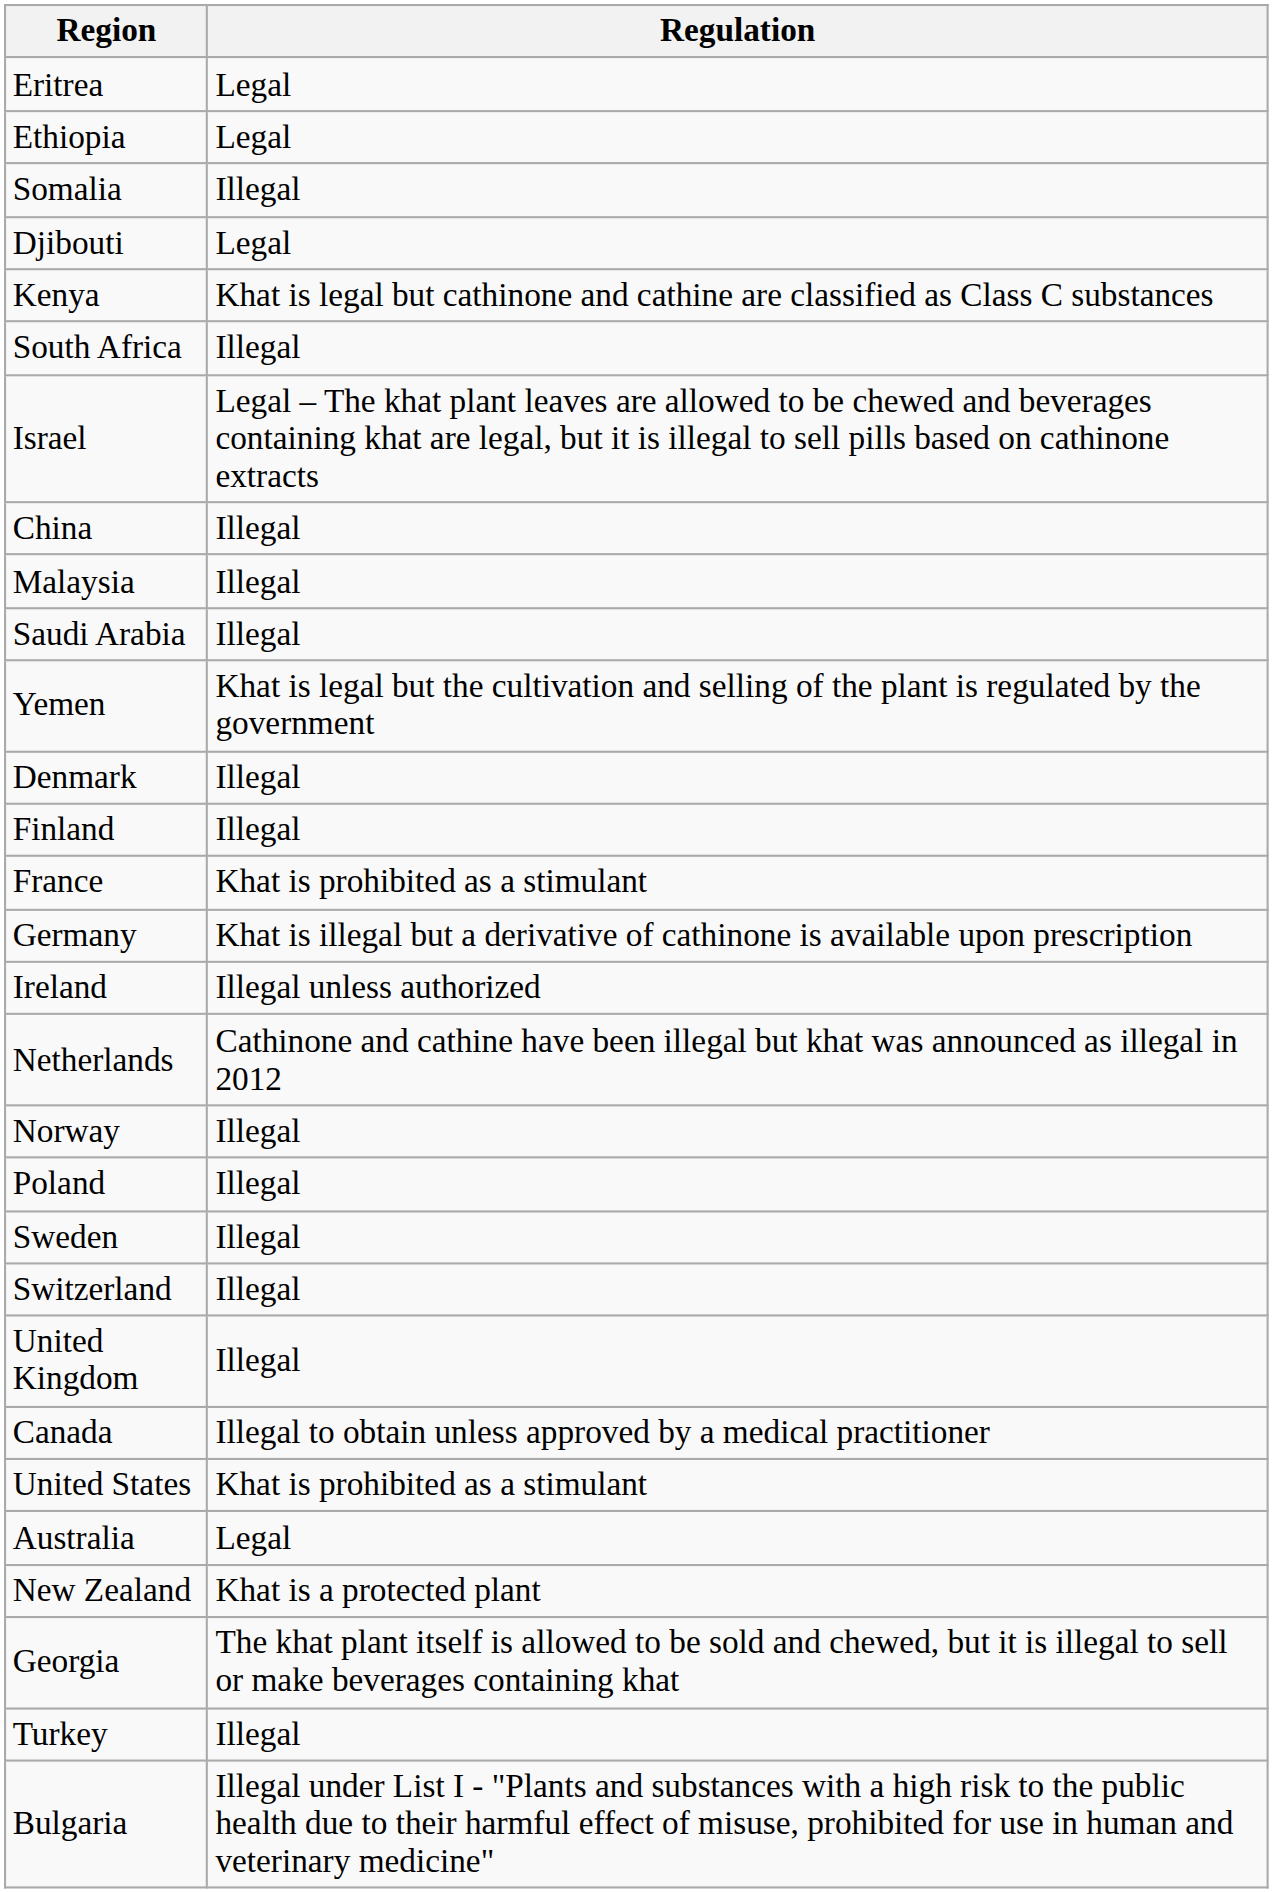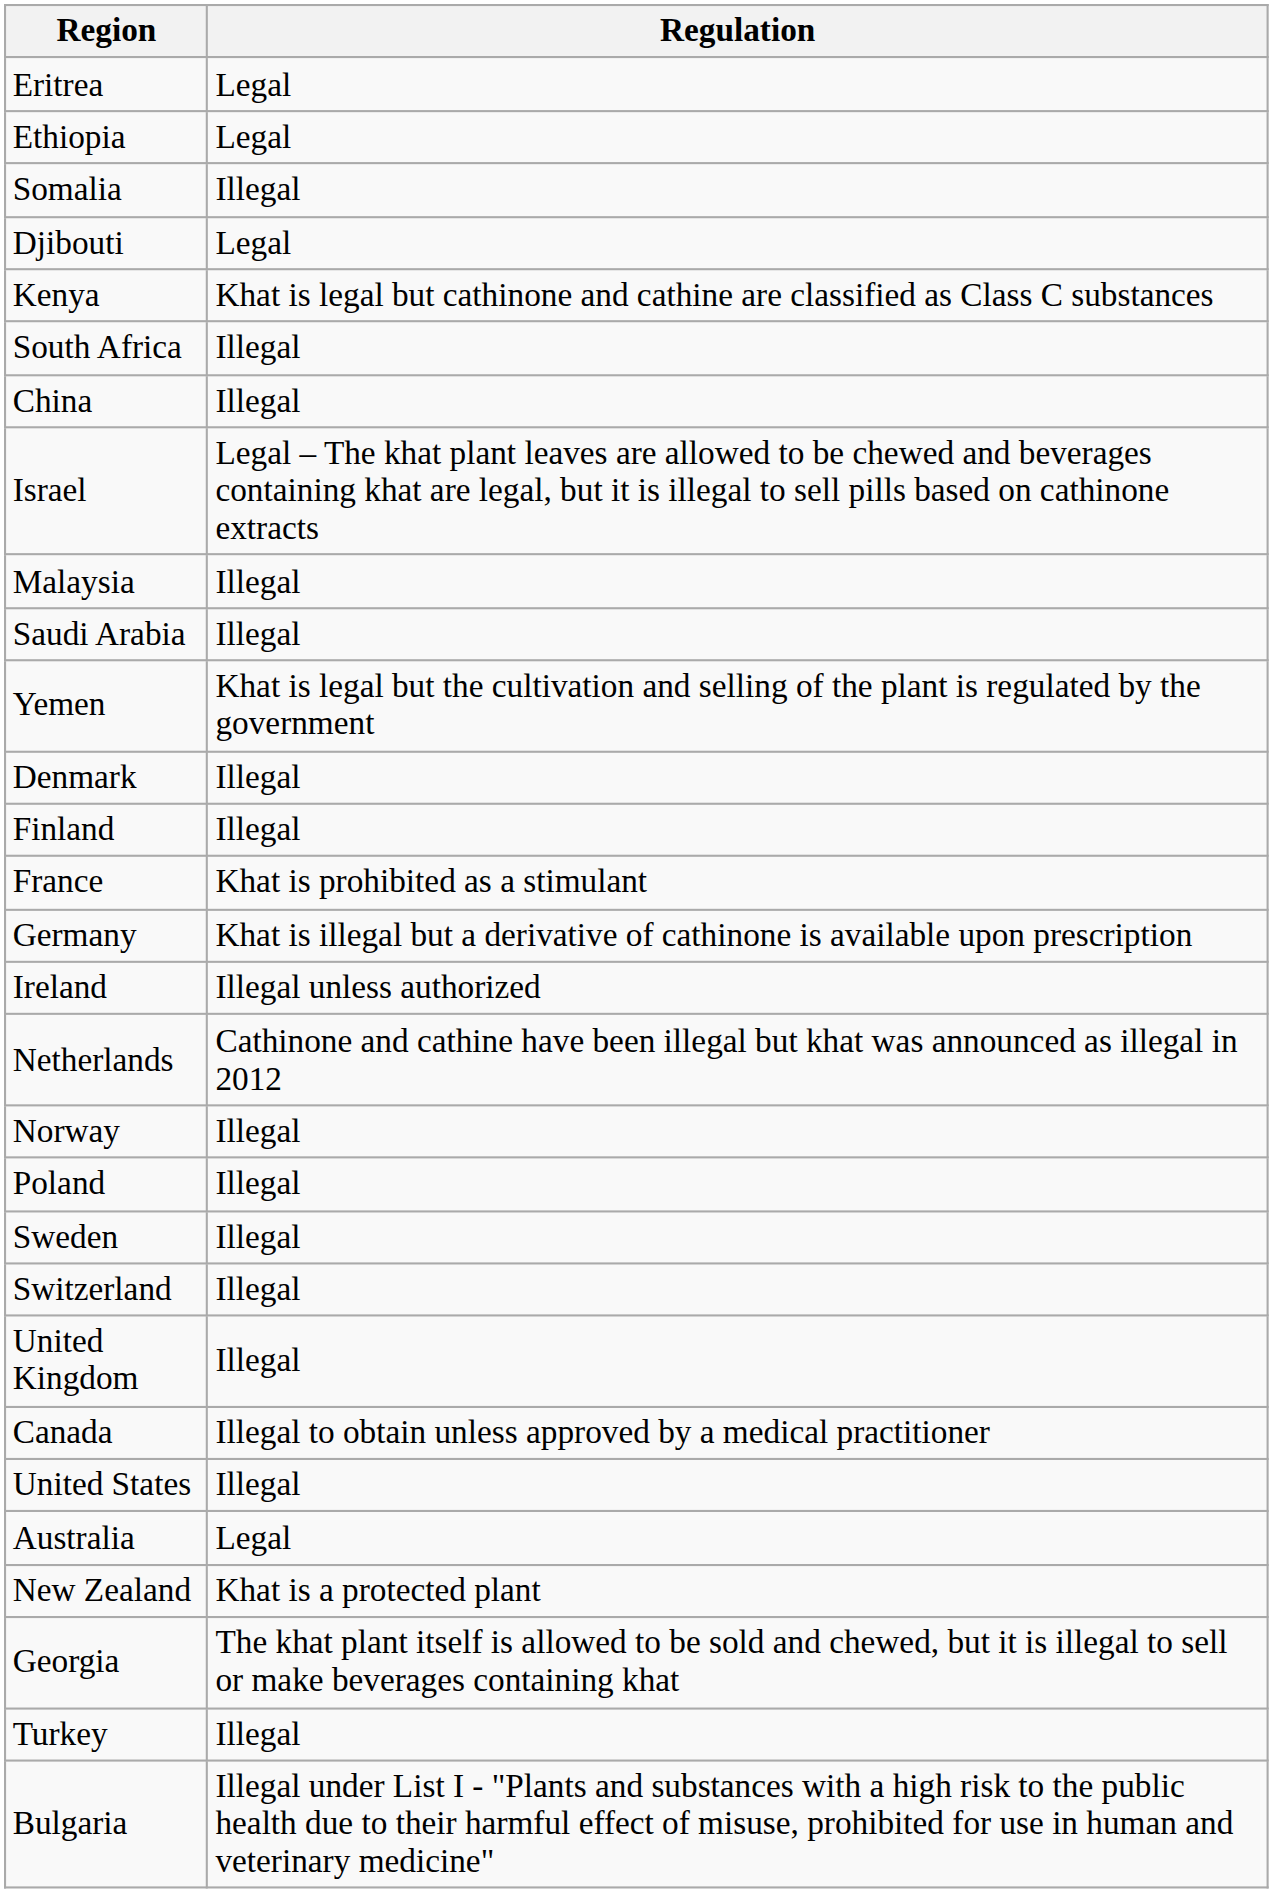 <table class="wikitable">
 <tr http://www.who.int/countries/eri/en/>
 <th>Region</th>
 <th>Regulation</th>
 </tr>
 <tr>
 <td>Eritrea</td>
 <td>Legal</td>
 </tr>
 <tr>
 <td>Ethiopia</td>
 <td>Legal</td>
 </tr>
 <tr>
 <td>Somalia</td>
 <td>Illegal</td>
 </tr>
 <tr>
 <td>Djibouti</td>
 <td>Legal</td>
 </tr>
 <tr>
 <td>Kenya</td>
 <td>Khat is legal but cathinone and cathine are classified as Class C substances</td>
 </tr>
 <tr>
 <td>South Africa</td>
 <td>Illegal</td>
 </tr>
 <tr>
+<td>China</td>
+<td>Illegal</td>
+</tr>
+<tr>
 <td>Israel</td>
 <td>Legal – The khat plant leaves are allowed to be chewed and beverages containing khat are legal, but it is illegal to sell pills based on cathinone extracts</td>
-</tr>
-<tr>
-<td>China</td>
-<td>Illegal</td>
 </tr>
 <tr>
 <td>Malaysia</td>
 <td>Illegal</td>
 </tr>
 <tr>
 <td>Saudi Arabia</td>
 <td>Illegal</td>
 </tr>
 <tr>
 <td>Yemen</td>
 <td>Khat is legal but the cultivation and selling of the plant is regulated by the government</td>
 </tr>
 <tr>
 <td>Denmark</td>
 <td>Illegal</td>
 </tr>
 <tr>
 <td>Finland</td>
 <td>Illegal</td>
 </tr>
 <tr>
 <td>France</td>
 <td>Khat is prohibited as a stimulant</td>
 </tr>
 <tr>
 <td>Germany</td>
 <td>Khat is illegal but a derivative of cathinone is available upon prescription</td>
 </tr>
 <tr>
 <td>Ireland</td>
 <td>Illegal unless authorized</td>
 </tr>
 <tr>
 <td>Netherlands</td>
 <td>Cathinone and cathine have been illegal but khat was announced as illegal in 2012</td>
 </tr>
 <tr>
 <td>Norway</td>
 <td>Illegal</td>
 </tr>
 <tr>
 <td>Poland</td>
 <td>Illegal</td>
 </tr>
 <tr>
 <td>Sweden</td>
 <td>Illegal</td>
 </tr>
 <tr>
 <td>Switzerland</td>
 <td>Illegal</td>
 </tr>
 <tr>
 <td>United Kingdom</td>
 <td>Illegal</td>
 </tr>
 <tr>
 <td>Canada</td>
 <td>Illegal to obtain unless approved by a medical practitioner</td>
 </tr>
 <tr>
 <td>United States</td>
-<td>Khat is prohibited as a stimulant</td>
+<td>Illegal</td>
 </tr>
 <tr>
 <td>Australia</td>
 <td>Legal</td>
 </tr>
 <tr>
 <td>New Zealand</td>
 <td>Khat is a protected plant</td>
 </tr>
 <tr>
 <td>Georgia</td>
 <td>The khat plant itself is allowed to be sold and chewed, but it is illegal to sell or make beverages containing khat</td>
 </tr>
 <tr>
 <td>Turkey</td>
 <td>Illegal </td>
 </tr>
 <tr>
 <td>Bulgaria</td>
 <td>Illegal under List I - "Plants and substances with a high risk to the public health due to their harmful effect of misuse, prohibited for use in human and veterinary medicine"</td>
 </tr>
 </table>
